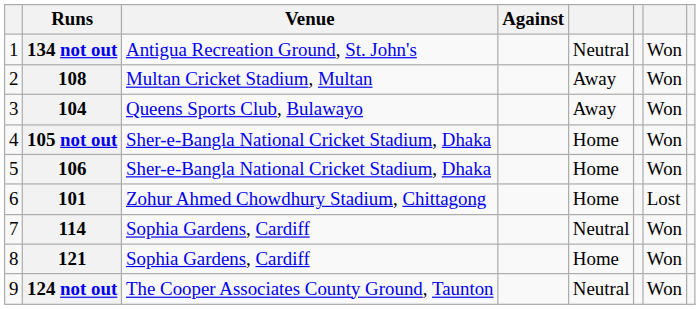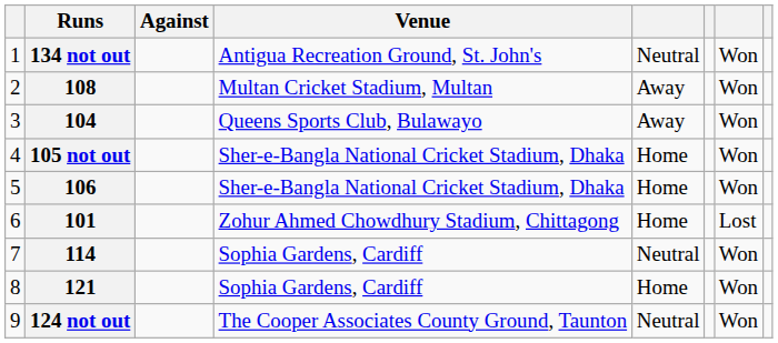 <table class="wikitable">
 <tr>
 <th></th>
 <th>Runs</th>
+<th>Against</th>
 <th>Venue</th>
-<th>Against</th>
 <th></th>
 <th></th>
 <th></th>
 <th></th>
 </tr>
 <tr>
 <td>1</td>
 <th>134 <a href='#'>not out</a></th>
+<td></td>
 <td><a href='#'>Antigua Recreation Ground</a>, <a href='#'>St. John's</a></td>
-<td></td>
 <td>Neutral</td>
 <td></td>
 <td>Won</td>
 <td></td>
 </tr>
 <tr>
 <td>2</td>
 <th>108</th>
+<td></td>
 <td><a href='#'>Multan Cricket Stadium</a>, <a href='#'>Multan</a></td>
-<td></td>
 <td>Away</td>
 <td></td>
 <td>Won</td>
 <td></td>
 </tr>
 <tr>
 <td>3</td>
 <th>104</th>
+<td></td>
 <td><a href='#'>Queens Sports Club</a>, <a href='#'>Bulawayo</a></td>
-<td></td>
 <td>Away</td>
 <td></td>
 <td>Won</td>
 <td></td>
 </tr>
 <tr>
 <td>4</td>
 <th>105 <a href='#'>not out</a></th>
+<td></td>
 <td><a href='#'>Sher-e-Bangla National Cricket Stadium</a>, <a href='#'>Dhaka</a></td>
-<td></td>
 <td>Home</td>
 <td></td>
 <td>Won</td>
 <td></td>
 </tr>
 <tr>
 <td>5</td>
 <th>106</th>
+<td></td>
 <td><a href='#'>Sher-e-Bangla National Cricket Stadium</a>, <a href='#'>Dhaka</a></td>
-<td></td>
 <td>Home</td>
 <td></td>
 <td>Won</td>
 <td></td>
 </tr>
 <tr>
 <td>6</td>
 <th>101</th>
+<td></td>
 <td><a href='#'>Zohur Ahmed Chowdhury Stadium</a>, <a href='#'>Chittagong</a></td>
-<td></td>
 <td>Home</td>
 <td></td>
 <td>Lost</td>
 <td></td>
 </tr>
 <tr>
 <td>7</td>
 <th>114</th>
+<td></td>
 <td><a href='#'>Sophia Gardens</a>, <a href='#'>Cardiff</a></td>
-<td></td>
 <td>Neutral</td>
 <td></td>
 <td>Won</td>
 <td></td>
 </tr>
 <tr>
 <td>8</td>
 <th>121</th>
+<td></td>
 <td><a href='#'>Sophia Gardens</a>, <a href='#'>Cardiff</a></td>
-<td></td>
 <td>Home</td>
 <td></td>
 <td>Won</td>
 <td></td>
 </tr>
 <tr>
 <td>9</td>
 <th>124 <a href='#'>not out</a></th>
+<td></td>
 <td><a href='#'>The Cooper Associates County Ground</a>, <a href='#'>Taunton</a></td>
-<td></td>
 <td>Neutral</td>
 <td></td>
 <td>Won</td>
 <td></td>
 </tr>
 </table>
